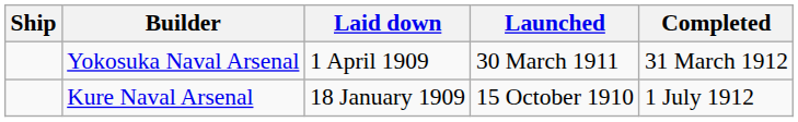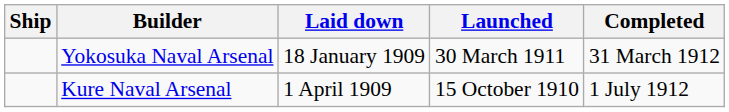 <table class="wikitable plainrowheaders">
 <tr>
 <th scope="col">Ship</th>
 <th scope="col">Builder</th>
 <th scope="col"><a href='#'>Laid down</a></th>
 <th scope="col"><a href='#'>Launched</a></th>
 <th scope="col">Completed</th>
 </tr>
 <tr>
 <td scope="row"></td>
 <td><a href='#'>Yokosuka Naval Arsenal</a></td>
-<td>1 April 1909</td>
+<td>18 January 1909</td>
 <td>30 March 1911</td>
 <td>31 March 1912</td>
 </tr>
 <tr>
 <td scope="row"></td>
 <td><a href='#'>Kure Naval Arsenal</a></td>
-<td>18 January 1909</td>
+<td>1 April 1909</td>
 <td>15 October 1910</td>
 <td>1 July 1912</td>
 </tr>
 </table>
